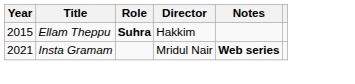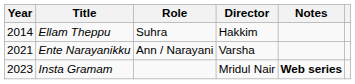 <table class="wikitable">
 <tr>
 <th>Year</th>
 <th>Title</th>
 <th>Role</th>
 <th>Director</th>
 <th>Notes</th>
 <th></th>
 </tr>
 <tr>
-<td>2015</td>
+<td>2014</td>
 <td><em>Ellam Theppu</em></td>
-<td><strong>Suhra</strong></td>
+<td>Suhra</td>
 <td>Hakkim</td>
 <td></td>
 <td></td>
 </tr>
 <tr>
 <td>2021</td>
+<td><em>Ente Narayanikku</em></td>
+<td>Ann / Narayani</td>
+<td>Varsha</td>
+<td></td>
+<td></td>
+</tr>
+<tr>
+<td>2023</td>
 <td><em>Insta Gramam</em></td>
 <td></td>
 <td>Mridul Nair</td>
 <td><strong>Web series</strong></td>
 <td></td>
 </tr>
 </table>
